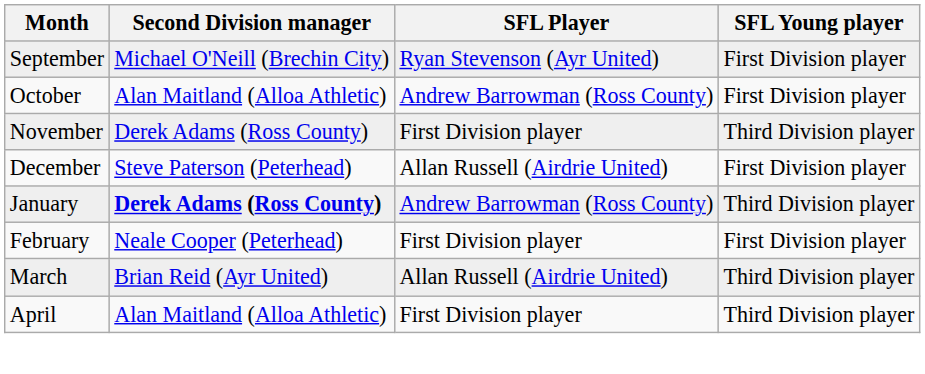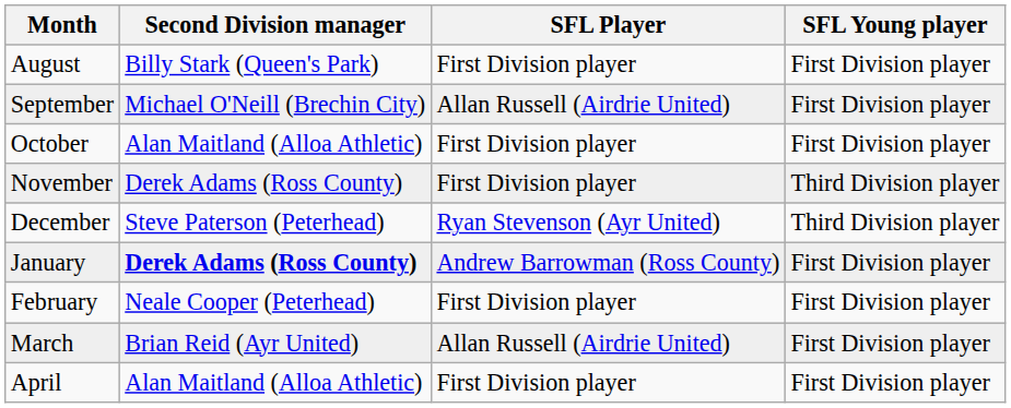 <table class="wikitable" style="font-size:95%">
 <tr>
 <th>Month</th>
 <th>Second Division manager</th>
 <th>SFL Player</th>
 <th>SFL Young player</th>
 </tr>
+<tr>
+<td>August</td>
+<td> <a href='#'>Billy Stark</a> (<a href='#'>Queen's Park</a>)</td>
+<td>First Division player</td>
+<td>First Division player</td>
+</tr>
 <tr bgcolor="#EFEFEF">
 <td>September</td>
 <td> <a href='#'>Michael O'Neill</a> (<a href='#'>Brechin City</a>)</td>
-<td> <a href='#'>Ryan Stevenson</a> (<a href='#'>Ayr United</a>)</td>
+<td> Allan Russell (<a href='#'>Airdrie United</a>)</td>
 <td>First Division player</td>
 </tr>
 <tr>
 <td>October</td>
 <td> <a href='#'>Alan Maitland</a> (<a href='#'>Alloa Athletic</a>)</td>
-<td> <a href='#'>Andrew Barrowman</a> (<a href='#'>Ross County</a>)</td>
+<td>First Division player</td>
 <td>First Division player</td>
 </tr>
 <tr bgcolor="#EFEFEF">
 <td>November</td>
 <td> <a href='#'>Derek Adams</a> (<a href='#'>Ross County</a>)</td>
 <td>First Division player</td>
 <td>Third Division player</td>
 </tr>
 <tr>
 <td>December</td>
 <td> <a href='#'>Steve Paterson</a> (<a href='#'>Peterhead</a>)</td>
-<td> Allan Russell (<a href='#'>Airdrie United</a>)</td>
-<td>First Division player</td>
+<td> <a href='#'>Ryan Stevenson</a> (<a href='#'>Ayr United</a>)</td>
+<td>Third Division player</td>
 </tr>
 <tr bgcolor="#EFEFEF">
 <td>January</td>
 <td><strong> <a href='#'>Derek Adams</a> (<a href='#'>Ross County</a>)</strong></td>
 <td> <a href='#'>Andrew Barrowman</a> (<a href='#'>Ross County</a>)</td>
-<td>Third Division player</td>
+<td>First Division player</td>
 </tr>
 <tr>
 <td>February</td>
 <td> <a href='#'>Neale Cooper</a> (<a href='#'>Peterhead</a>)</td>
 <td>First Division player</td>
 <td>First Division player</td>
 </tr>
 <tr bgcolor="#EFEFEF">
 <td>March</td>
 <td> <a href='#'>Brian Reid</a> (<a href='#'>Ayr United</a>)</td>
 <td> Allan Russell (<a href='#'>Airdrie United</a>)</td>
-<td>Third Division player</td>
+<td>First Division player</td>
 </tr>
 <tr>
 <td>April</td>
 <td> <a href='#'>Alan Maitland</a> (<a href='#'>Alloa Athletic</a>)</td>
 <td>First Division player</td>
-<td>Third Division player</td>
+<td>First Division player</td>
 </tr>
 </table>
